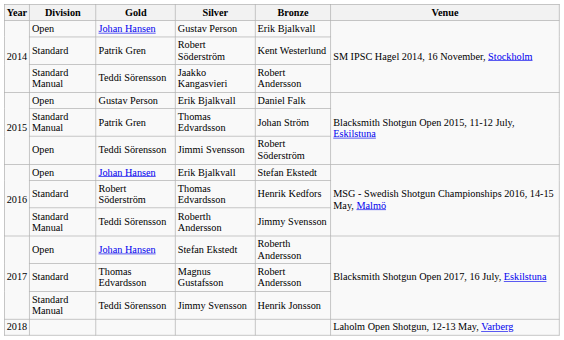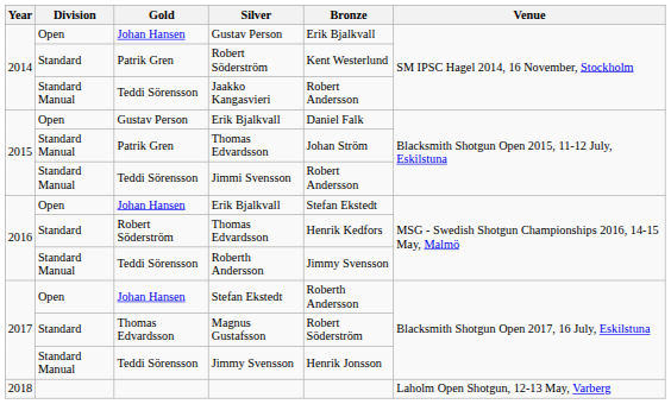 <table class="wikitable sortable" style="text-align: left;">
 <tr>
 <th>Year</th>
 <th>Division</th>
 <th> Gold</th>
 <th> Silver</th>
 <th> Bronze</th>
 <th>Venue</th>
 </tr>
 <tr>
 <td rowspan="3">2014</td>
 <td>Open</td>
 <td><a href='#'>Johan Hansen</a></td>
 <td>Gustav Person</td>
 <td>Erik Bjalkvall</td>
 <td rowspan="3">SM IPSC Hagel 2014, 16 November, <a href='#'>Stockholm</a></td>
 </tr>
 <tr>
 <td>Standard</td>
 <td>Patrik Gren</td>
 <td>Robert Söderström</td>
 <td>Kent Westerlund</td>
 </tr>
 <tr>
 <td>Standard Manual</td>
 <td>Teddi Sörensson</td>
 <td>Jaakko Kangasvieri</td>
 <td>Robert Andersson</td>
 </tr>
 <tr>
 <td rowspan="3">2015</td>
 <td>Open</td>
 <td>Gustav Person</td>
 <td>Erik Bjalkvall</td>
 <td>Daniel Falk</td>
 <td rowspan="3">Blacksmith Shotgun Open 2015, 11-12 July, <a href='#'>Eskilstuna</a></td>
 </tr>
 <tr>
 <td>Standard Manual</td>
 <td>Patrik Gren</td>
 <td>Thomas Edvardsson</td>
 <td>Johan Ström</td>
 </tr>
 <tr>
-<td>Open</td>
+<td>Standard Manual</td>
 <td>Teddi Sörensson</td>
 <td>Jimmi Svensson</td>
-<td>Robert Söderström</td>
+<td>Robert Andersson</td>
 </tr>
 <tr>
 <td rowspan="3">2016</td>
 <td>Open</td>
 <td><a href='#'>Johan Hansen</a></td>
 <td>Erik Bjalkvall</td>
 <td>Stefan Ekstedt</td>
 <td rowspan="3">MSG - Swedish Shotgun Championships 2016, 14-15 May, <a href='#'>Malmö</a></td>
 </tr>
 <tr>
 <td>Standard</td>
 <td>Robert Söderström</td>
 <td>Thomas Edvardsson</td>
 <td>Henrik Kedfors</td>
 </tr>
 <tr>
 <td>Standard Manual</td>
 <td>Teddi Sörensson</td>
 <td>Roberth Andersson</td>
 <td>Jimmy Svensson</td>
 </tr>
 <tr>
 <td rowspan="3">2017</td>
 <td>Open</td>
 <td><a href='#'>Johan Hansen</a></td>
 <td>Stefan Ekstedt</td>
 <td>Roberth Andersson</td>
 <td rowspan="3">Blacksmith Shotgun Open 2017, 16 July, <a href='#'>Eskilstuna</a></td>
 </tr>
 <tr>
 <td>Standard</td>
 <td>Thomas Edvardsson</td>
 <td>Magnus Gustafsson</td>
-<td>Robert Andersson</td>
+<td>Robert Söderström</td>
 </tr>
 <tr>
 <td>Standard Manual</td>
 <td>Teddi Sörensson</td>
 <td>Jimmy Svensson</td>
 <td>Henrik Jonsson</td>
 </tr>
 <tr>
 <td>2018</td>
 <td></td>
 <td></td>
 <td></td>
 <td></td>
 <td>Laholm Open Shotgun, 12-13 May, <a href='#'>Varberg</a></td>
 </tr>
 </table>
